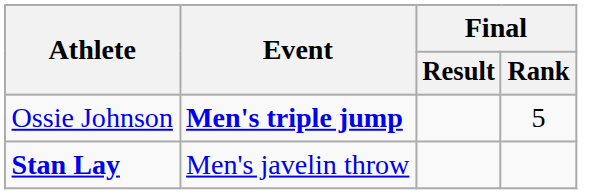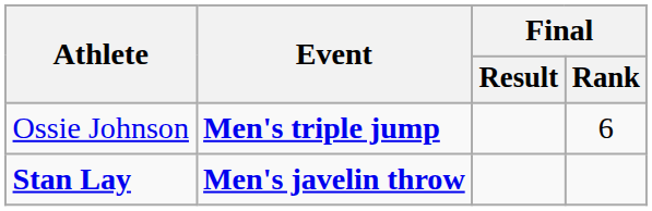 <table class=wikitable style=font-size:90%>
 <tr>
 <th rowspan=2>Athlete</th>
 <th rowspan=2>Event</th>
 <th colspan=2>Final</th>
 </tr>
 <tr style=font-size:95%>
 <th>Result</th>
 <th>Rank</th>
 </tr>
 <tr align=center>
 <td align=left><a href='#'>Ossie Johnson</a></td>
 <td align=left><strong><a href='#'>Men's triple jump</a></strong></td>
 <td></td>
-<td>5</td>
+<td>6</td>
 </tr>
 <tr align=center>
 <td align=left><strong><a href='#'>Stan Lay</a></strong></td>
-<td align=left><a href='#'>Men's javelin throw</a></td>
+<td align=left><strong><a href='#'>Men's javelin throw</a></strong></td>
 <td></td>
 <td></td>
 </tr>
 </table>
